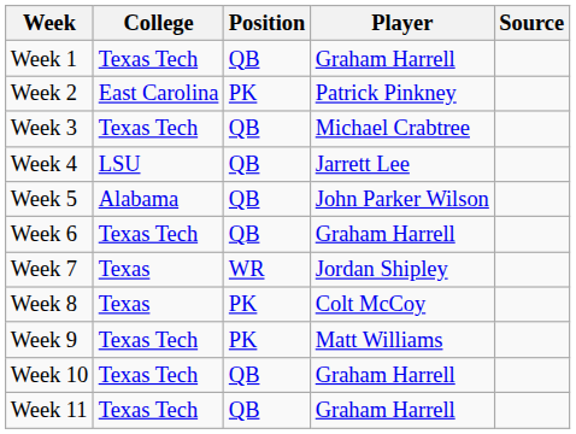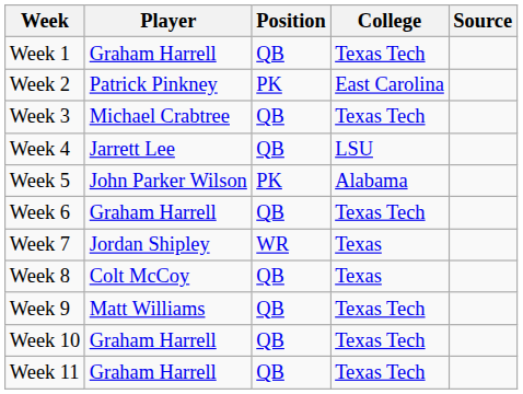 <table class="wikitable">
 <tr>
 <th>Week</th>
+<th>Player</th>
+<th>Position</th>
 <th>College</th>
-<th>Position</th>
-<th>Player</th>
 <th>Source</th>
 </tr>
 <tr>
 <td>Week 1</td>
+<td><a href='#'>Graham Harrell</a></td>
+<td><a href='#'>QB</a></td>
 <td><a href='#'>Texas Tech</a></td>
-<td><a href='#'>QB</a></td>
-<td><a href='#'>Graham Harrell</a></td>
 <td></td>
 </tr>
 <tr>
 <td>Week 2</td>
+<td><a href='#'>Patrick Pinkney</a></td>
+<td><a href='#'>PK</a></td>
 <td><a href='#'>East Carolina</a></td>
-<td><a href='#'>PK</a></td>
-<td><a href='#'>Patrick Pinkney</a></td>
 <td></td>
 </tr>
 <tr>
 <td>Week 3</td>
+<td><a href='#'>Michael Crabtree</a></td>
+<td><a href='#'>QB</a></td>
 <td><a href='#'>Texas Tech</a></td>
-<td><a href='#'>QB</a></td>
-<td><a href='#'>Michael Crabtree</a></td>
 <td></td>
 </tr>
 <tr>
 <td>Week 4</td>
+<td><a href='#'>Jarrett Lee</a></td>
+<td><a href='#'>QB</a></td>
 <td><a href='#'>LSU</a></td>
-<td><a href='#'>QB</a></td>
-<td><a href='#'>Jarrett Lee</a></td>
 <td></td>
 </tr>
 <tr>
 <td>Week 5</td>
+<td><a href='#'>John Parker Wilson</a></td>
+<td><a href='#'>PK</a></td>
 <td><a href='#'>Alabama</a></td>
-<td><a href='#'>QB</a></td>
-<td><a href='#'>John Parker Wilson</a></td>
 <td></td>
 </tr>
 <tr>
 <td>Week 6</td>
+<td><a href='#'>Graham Harrell</a></td>
+<td><a href='#'>QB</a></td>
 <td><a href='#'>Texas Tech</a></td>
-<td><a href='#'>QB</a></td>
-<td><a href='#'>Graham Harrell</a></td>
 <td></td>
 </tr>
 <tr>
 <td>Week 7</td>
+<td><a href='#'>Jordan Shipley</a></td>
+<td><a href='#'>WR</a></td>
 <td><a href='#'>Texas</a></td>
-<td><a href='#'>WR</a></td>
-<td><a href='#'>Jordan Shipley</a></td>
 <td></td>
 </tr>
 <tr>
 <td>Week 8</td>
+<td><a href='#'>Colt McCoy</a></td>
+<td><a href='#'>QB</a></td>
 <td><a href='#'>Texas</a></td>
-<td><a href='#'>PK</a></td>
-<td><a href='#'>Colt McCoy</a></td>
 <td></td>
 </tr>
 <tr>
 <td>Week 9</td>
+<td><a href='#'>Matt Williams</a></td>
+<td><a href='#'>QB</a></td>
 <td><a href='#'>Texas Tech</a></td>
-<td><a href='#'>PK</a></td>
-<td><a href='#'>Matt Williams</a></td>
 <td></td>
 </tr>
 <tr>
 <td>Week 10</td>
+<td><a href='#'>Graham Harrell</a></td>
+<td><a href='#'>QB</a></td>
 <td><a href='#'>Texas Tech</a></td>
-<td><a href='#'>QB</a></td>
-<td><a href='#'>Graham Harrell</a></td>
 <td></td>
 </tr>
 <tr>
 <td>Week 11</td>
+<td><a href='#'>Graham Harrell</a></td>
+<td><a href='#'>QB</a></td>
 <td><a href='#'>Texas Tech</a></td>
-<td><a href='#'>QB</a></td>
-<td><a href='#'>Graham Harrell</a></td>
 <td></td>
 </tr>
 </table>
